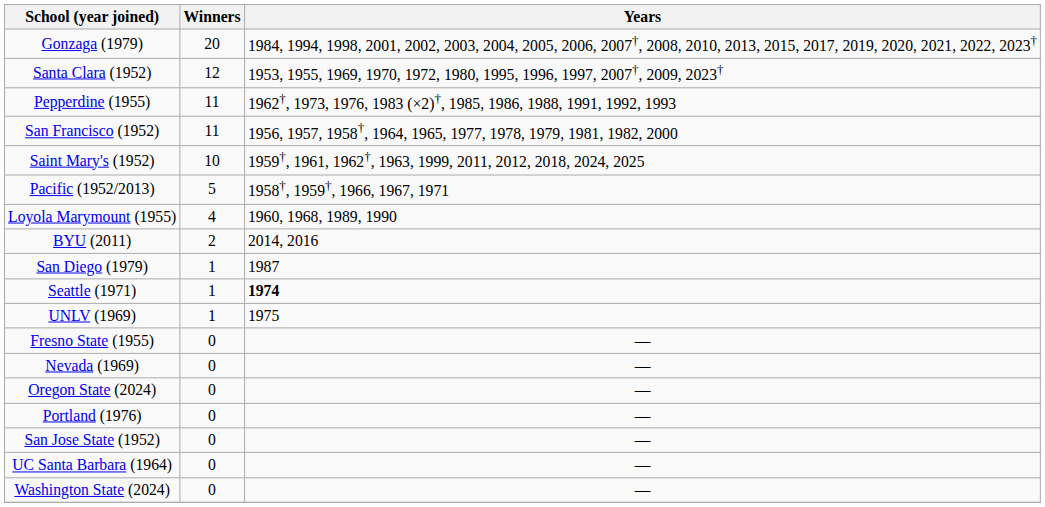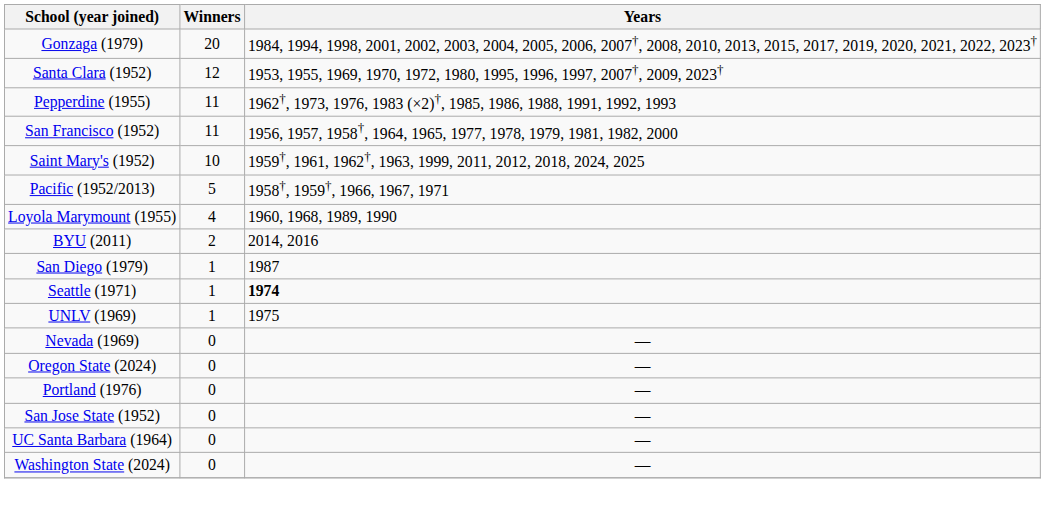 <table class="wikitable" border="1">
 <tr>
 <th>School (year joined)</th>
 <th>Winners</th>
 <th>Years</th>
 </tr>
 <tr align="center">
 <td><a href='#'>Gonzaga</a> (1979)</td>
 <td>20</td>
 <td align="left">1984, 1994, 1998, 2001, 2002, 2003, 2004, 2005, 2006, 2007<sup>†</sup>, 2008, 2010, 2013, 2015, 2017, 2019, 2020, 2021, 2022, 2023<sup>†</sup></td>
 </tr>
 <tr align="center">
 <td><a href='#'>Santa Clara</a> (1952)</td>
 <td>12</td>
 <td align="left">1953, 1955, 1969, 1970, 1972, 1980, 1995, 1996, 1997, 2007<sup>†</sup>, 2009, 2023<sup>†</sup></td>
 </tr>
 <tr align="center">
 <td><a href='#'>Pepperdine</a> (1955)</td>
 <td>11</td>
 <td align="left">1962<sup>†</sup>, 1973, 1976, 1983 (×2)<sup>†</sup>, 1985, 1986, 1988, 1991, 1992, 1993</td>
 </tr>
 <tr align="center">
 <td><a href='#'>San Francisco</a> (1952)</td>
 <td>11</td>
 <td align="left">1956, 1957, 1958<sup>†</sup>, 1964, 1965, 1977, 1978, 1979, 1981, 1982, 2000</td>
 </tr>
 <tr align="center">
 <td><a href='#'>Saint Mary's</a> (1952)</td>
 <td>10</td>
 <td align="left">1959<sup>†</sup>, 1961, 1962<sup>†</sup>, 1963, 1999, 2011, 2012, 2018, 2024, 2025</td>
 </tr>
 <tr align="center">
 <td><a href='#'>Pacific</a> (1952/2013)</td>
 <td>5</td>
 <td align="left">1958<sup>†</sup>, 1959<sup>†</sup>, 1966, 1967, 1971</td>
 </tr>
 <tr align="center">
 <td><a href='#'>Loyola Marymount</a> (1955)</td>
 <td>4</td>
 <td align="left">1960, 1968, 1989, 1990</td>
 </tr>
 <tr align="center">
 <td><a href='#'>BYU</a> (2011)</td>
 <td>2</td>
 <td align="left">2014, 2016</td>
 </tr>
 <tr align="center">
 <td><a href='#'>San Diego</a> (1979)</td>
 <td>1</td>
 <td align="left">1987</td>
 </tr>
 <tr align="center">
 <td><a href='#'>Seattle</a> (1971)</td>
 <td>1</td>
 <td align="left"><strong>1974</strong></td>
 </tr>
 <tr align="center">
 <td><a href='#'>UNLV</a> (1969)</td>
 <td>1</td>
 <td align="left">1975</td>
 </tr>
 <tr align="center">
-<td><a href='#'>Fresno State</a> (1955)</td>
-<td>0</td>
-<td>—</td>
-</tr>
-<tr align="center">
 <td><a href='#'>Nevada</a> (1969)</td>
 <td>0</td>
 <td>—</td>
 </tr>
 <tr align="center">
 <td><a href='#'>Oregon State</a> (2024)</td>
 <td>0</td>
 <td>—</td>
 </tr>
 <tr align="center">
 <td><a href='#'>Portland</a> (1976)</td>
 <td>0</td>
 <td>—</td>
 </tr>
 <tr align="center">
 <td><a href='#'>San Jose State</a> (1952)</td>
 <td>0</td>
 <td>—</td>
 </tr>
 <tr align="center">
 <td><a href='#'>UC Santa Barbara</a> (1964)</td>
 <td>0</td>
 <td>—</td>
 </tr>
 <tr align="center">
 <td><a href='#'>Washington State</a> (2024)</td>
 <td>0</td>
 <td>—</td>
 </tr>
 <tr align="center">
 </tr>
 </table>
